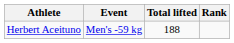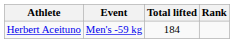 <table class="wikitable">
 <tr>
 <th>Athlete</th>
 <th>Event</th>
 <th>Total lifted</th>
 <th>Rank</th>
 </tr>
 <tr align="center">
 <td align="left"><a href='#'>Herbert Aceituno</a></td>
 <td align="left"><a href='#'>Men's -59 kg</a></td>
-<td>188</td>
+<td>184</td>
 <td></td>
 </tr>
 </table>
